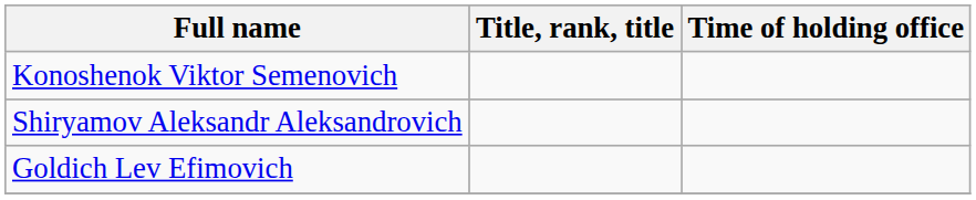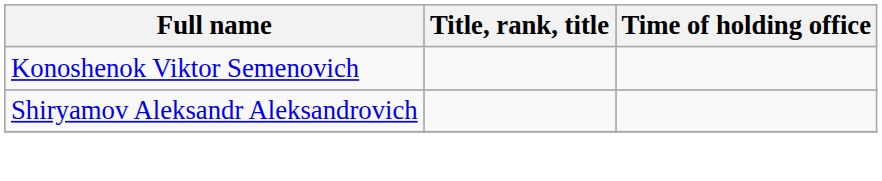 <table class="wikitable">
 <tr>
 <th>Full name</th>
 <th>Title, rank, title</th>
 <th>Time of holding office</th>
 </tr>
 <tr>
 <td><a href='#'>Konoshenok Viktor Semenovich</a></td>
 <td></td>
 <td></td>
 </tr>
 <tr>
 <td><a href='#'>Shiryamov Aleksandr Aleksandrovich</a></td>
 <td></td>
 <td></td>
 </tr>
 <tr>
-<td><a href='#'>Goldich Lev Efimovich</a></td>
-<td></td>
-<td></td>
-</tr>
-<tr>
 </tr>
 </table>
